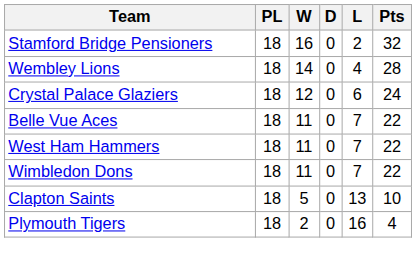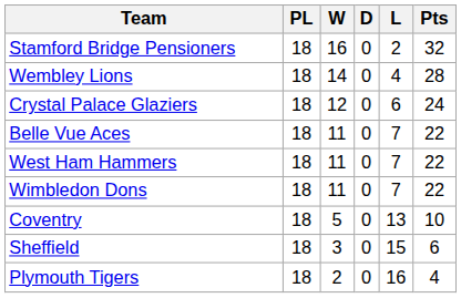 <table class=wikitable width="400" style="background:#FFFFFF;">
 <tr>
 <th>Team</th>
 <th>PL</th>
 <th>W</th>
 <th>D</th>
 <th>L</th>
 <th>Pts</th>
 </tr>
 <tr>
 <td><a href='#'>Stamford Bridge Pensioners</a></td>
 <td align="center">18</td>
 <td align="center">16</td>
 <td align="center">0</td>
 <td align="center">2</td>
 <td align="center">32</td>
 </tr>
 <tr>
 <td><a href='#'>Wembley Lions</a></td>
 <td align="center">18</td>
 <td align="center">14</td>
 <td align="center">0</td>
 <td align="center">4</td>
 <td align="center">28</td>
 </tr>
 <tr>
 <td><a href='#'>Crystal Palace Glaziers</a></td>
 <td align="center">18</td>
 <td align="center">12</td>
 <td align="center">0</td>
 <td align="center">6</td>
 <td align="center">24</td>
 </tr>
 <tr>
 <td><a href='#'>Belle Vue Aces</a></td>
 <td align="center">18</td>
 <td align="center">11</td>
 <td align="center">0</td>
 <td align="center">7</td>
 <td align="center">22</td>
 </tr>
 <tr>
 <td><a href='#'>West Ham Hammers</a></td>
 <td align="center">18</td>
 <td align="center">11</td>
 <td align="center">0</td>
 <td align="center">7</td>
 <td align="center">22</td>
 </tr>
 <tr>
 <td><a href='#'>Wimbledon Dons</a></td>
 <td align="center">18</td>
 <td align="center">11</td>
 <td align="center">0</td>
 <td align="center">7</td>
 <td align="center">22</td>
 </tr>
 <tr>
-<td><a href='#'>Clapton Saints</a></td>
+<td><a href='#'>Coventry</a></td>
 <td align="center">18</td>
 <td align="center">5</td>
 <td align="center">0</td>
 <td align="center">13</td>
 <td align="center">10</td>
+</tr>
+<tr>
+<td><a href='#'>Sheffield</a></td>
+<td align="center">18</td>
+<td align="center">3</td>
+<td align="center">0</td>
+<td align="center">15</td>
+<td align="center">6</td>
 </tr>
 <tr>
 <td><a href='#'>Plymouth Tigers</a></td>
 <td align="center">18</td>
 <td align="center">2</td>
 <td align="center">0</td>
 <td align="center">16</td>
 <td align="center">4</td>
 </tr>
 </table>
